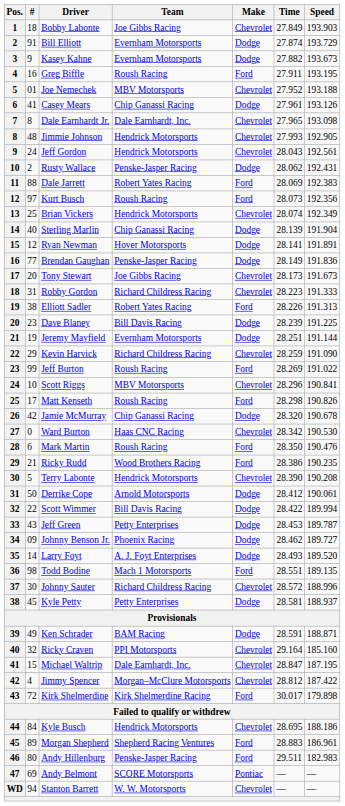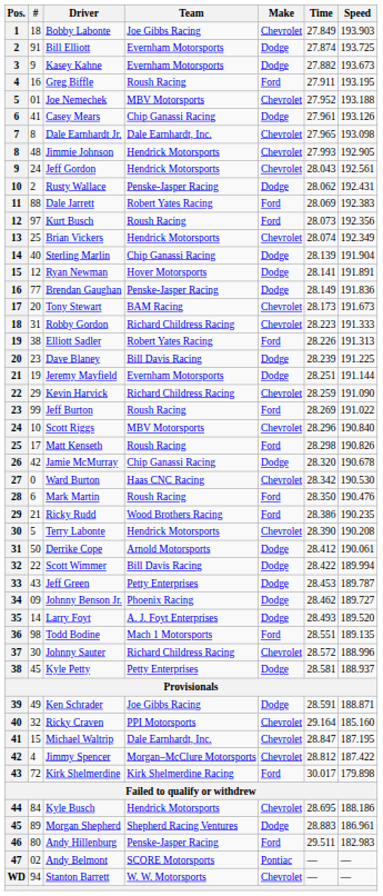 <table class="wikitable" style="font-size:95%">
 <tr>
 <th>Pos.</th>
 <th>#</th>
 <th>Driver</th>
 <th>Team</th>
 <th>Make</th>
 <th>Time</th>
 <th>Speed</th>
 </tr>
 <tr>
 <th>1</th>
 <td>18</td>
 <td><a href='#'>Bobby Labonte</a></td>
 <td><a href='#'>Joe Gibbs Racing</a></td>
 <td><a href='#'>Chevrolet</a></td>
 <td>27.849</td>
 <td>193.903</td>
 </tr>
 <tr>
 <th>2</th>
 <td>91</td>
 <td><a href='#'>Bill Elliott</a></td>
 <td><a href='#'>Evernham Motorsports</a></td>
 <td><a href='#'>Dodge</a></td>
 <td>27.874</td>
-<td>193.729</td>
+<td>193.725</td>
 </tr>
 <tr>
 <th>3</th>
 <td>9</td>
 <td><a href='#'>Kasey Kahne</a></td>
 <td><a href='#'>Evernham Motorsports</a></td>
 <td><a href='#'>Dodge</a></td>
 <td>27.882</td>
 <td>193.673</td>
 </tr>
 <tr>
 <th>4</th>
 <td>16</td>
 <td><a href='#'>Greg Biffle</a></td>
 <td><a href='#'>Roush Racing</a></td>
 <td><a href='#'>Ford</a></td>
 <td>27.911</td>
 <td>193.195</td>
 </tr>
 <tr>
 <th>5</th>
 <td>01</td>
 <td><a href='#'>Joe Nemechek</a></td>
 <td><a href='#'>MBV Motorsports</a></td>
 <td><a href='#'>Chevrolet</a></td>
 <td>27.952</td>
 <td>193.188</td>
 </tr>
 <tr>
 <th>6</th>
 <td>41</td>
 <td><a href='#'>Casey Mears</a></td>
 <td><a href='#'>Chip Ganassi Racing</a></td>
 <td><a href='#'>Dodge</a></td>
 <td>27.961</td>
 <td>193.126</td>
 </tr>
 <tr>
 <th>7</th>
 <td>8</td>
 <td><a href='#'>Dale Earnhardt Jr.</a></td>
 <td><a href='#'>Dale Earnhardt, Inc.</a></td>
 <td><a href='#'>Chevrolet</a></td>
 <td>27.965</td>
 <td>193.098</td>
 </tr>
 <tr>
 <th>8</th>
 <td>48</td>
 <td><a href='#'>Jimmie Johnson</a></td>
 <td><a href='#'>Hendrick Motorsports</a></td>
 <td><a href='#'>Chevrolet</a></td>
 <td>27.993</td>
 <td>192.905</td>
 </tr>
 <tr>
 <th>9</th>
 <td>24</td>
 <td><a href='#'>Jeff Gordon</a></td>
 <td><a href='#'>Hendrick Motorsports</a></td>
 <td><a href='#'>Chevrolet</a></td>
 <td>28.043</td>
 <td>192.561</td>
 </tr>
 <tr>
 <th>10</th>
 <td>2</td>
 <td><a href='#'>Rusty Wallace</a></td>
 <td><a href='#'>Penske-Jasper Racing</a></td>
 <td><a href='#'>Dodge</a></td>
 <td>28.062</td>
 <td>192.431</td>
 </tr>
 <tr>
 <th>11</th>
 <td>88</td>
 <td><a href='#'>Dale Jarrett</a></td>
 <td><a href='#'>Robert Yates Racing</a></td>
 <td><a href='#'>Ford</a></td>
 <td>28.069</td>
 <td>192.383</td>
 </tr>
 <tr>
 <th>12</th>
 <td>97</td>
 <td><a href='#'>Kurt Busch</a></td>
 <td><a href='#'>Roush Racing</a></td>
 <td><a href='#'>Ford</a></td>
 <td>28.073</td>
 <td>192.356</td>
 </tr>
 <tr>
 <th>13</th>
 <td>25</td>
 <td><a href='#'>Brian Vickers</a></td>
 <td><a href='#'>Hendrick Motorsports</a></td>
 <td><a href='#'>Chevrolet</a></td>
 <td>28.074</td>
 <td>192.349</td>
 </tr>
 <tr>
 <th>14</th>
 <td>40</td>
 <td><a href='#'>Sterling Marlin</a></td>
 <td><a href='#'>Chip Ganassi Racing</a></td>
 <td><a href='#'>Dodge</a></td>
 <td>28.139</td>
 <td>191.904</td>
 </tr>
 <tr>
 <th>15</th>
 <td>12</td>
 <td><a href='#'>Ryan Newman</a></td>
 <td><a href='#'>Hover Motorsports</a></td>
 <td><a href='#'>Dodge</a></td>
 <td>28.141</td>
 <td>191.891</td>
 </tr>
 <tr>
 <th>16</th>
 <td>77</td>
 <td><a href='#'>Brendan Gaughan</a></td>
 <td><a href='#'>Penske-Jasper Racing</a></td>
 <td><a href='#'>Dodge</a></td>
 <td>28.149</td>
 <td>191.836</td>
 </tr>
 <tr>
 <th>17</th>
 <td>20</td>
 <td><a href='#'>Tony Stewart</a></td>
-<td><a href='#'>Joe Gibbs Racing</a></td>
+<td><a href='#'>BAM Racing</a></td>
 <td><a href='#'>Chevrolet</a></td>
 <td>28.173</td>
 <td>191.673</td>
 </tr>
 <tr>
 <th>18</th>
 <td>31</td>
 <td><a href='#'>Robby Gordon</a></td>
 <td><a href='#'>Richard Childress Racing</a></td>
 <td><a href='#'>Chevrolet</a></td>
 <td>28.223</td>
 <td>191.333</td>
 </tr>
 <tr>
 <th>19</th>
 <td>38</td>
 <td><a href='#'>Elliott Sadler</a></td>
 <td><a href='#'>Robert Yates Racing</a></td>
 <td><a href='#'>Ford</a></td>
 <td>28.226</td>
 <td>191.313</td>
 </tr>
 <tr>
 <th>20</th>
 <td>23</td>
 <td><a href='#'>Dave Blaney</a></td>
 <td><a href='#'>Bill Davis Racing</a></td>
 <td><a href='#'>Dodge</a></td>
 <td>28.239</td>
 <td>191.225</td>
 </tr>
 <tr>
 <th>21</th>
 <td>19</td>
 <td><a href='#'>Jeremy Mayfield</a></td>
 <td><a href='#'>Evernham Motorsports</a></td>
 <td><a href='#'>Dodge</a></td>
 <td>28.251</td>
 <td>191.144</td>
 </tr>
 <tr>
 <th>22</th>
 <td>29</td>
 <td><a href='#'>Kevin Harvick</a></td>
 <td><a href='#'>Richard Childress Racing</a></td>
 <td><a href='#'>Chevrolet</a></td>
 <td>28.259</td>
 <td>191.090</td>
 </tr>
 <tr>
 <th>23</th>
 <td>99</td>
 <td><a href='#'>Jeff Burton</a></td>
 <td><a href='#'>Roush Racing</a></td>
 <td><a href='#'>Ford</a></td>
 <td>28.269</td>
 <td>191.022</td>
 </tr>
 <tr>
 <th>24</th>
 <td>10</td>
 <td><a href='#'>Scott Riggs</a></td>
 <td><a href='#'>MBV Motorsports</a></td>
 <td><a href='#'>Chevrolet</a></td>
 <td>28.296</td>
-<td>190.841</td>
+<td>190.840</td>
 </tr>
 <tr>
 <th>25</th>
 <td>17</td>
 <td><a href='#'>Matt Kenseth</a></td>
 <td><a href='#'>Roush Racing</a></td>
 <td><a href='#'>Ford</a></td>
 <td>28.298</td>
 <td>190.826</td>
 </tr>
 <tr>
 <th>26</th>
 <td>42</td>
 <td><a href='#'>Jamie McMurray</a></td>
 <td><a href='#'>Chip Ganassi Racing</a></td>
 <td><a href='#'>Dodge</a></td>
 <td>28.320</td>
 <td>190.678</td>
 </tr>
 <tr>
 <th>27</th>
 <td>0</td>
 <td><a href='#'>Ward Burton</a></td>
 <td><a href='#'>Haas CNC Racing</a></td>
 <td><a href='#'>Chevrolet</a></td>
 <td>28.342</td>
 <td>190.530</td>
 </tr>
 <tr>
 <th>28</th>
 <td>6</td>
 <td><a href='#'>Mark Martin</a></td>
 <td><a href='#'>Roush Racing</a></td>
 <td><a href='#'>Ford</a></td>
 <td>28.350</td>
 <td>190.476</td>
 </tr>
 <tr>
 <th>29</th>
 <td>21</td>
 <td><a href='#'>Ricky Rudd</a></td>
 <td><a href='#'>Wood Brothers Racing</a></td>
 <td><a href='#'>Ford</a></td>
 <td>28.386</td>
 <td>190.235</td>
 </tr>
 <tr>
 <th>30</th>
 <td>5</td>
 <td><a href='#'>Terry Labonte</a></td>
 <td><a href='#'>Hendrick Motorsports</a></td>
 <td><a href='#'>Chevrolet</a></td>
 <td>28.390</td>
 <td>190.208</td>
 </tr>
 <tr>
 <th>31</th>
 <td>50</td>
 <td><a href='#'>Derrike Cope</a></td>
 <td><a href='#'>Arnold Motorsports</a></td>
 <td><a href='#'>Dodge</a></td>
 <td>28.412</td>
 <td>190.061</td>
 </tr>
 <tr>
 <th>32</th>
 <td>22</td>
 <td><a href='#'>Scott Wimmer</a></td>
 <td><a href='#'>Bill Davis Racing</a></td>
 <td><a href='#'>Dodge</a></td>
 <td>28.422</td>
 <td>189.994</td>
 </tr>
 <tr>
 <th>33</th>
 <td>43</td>
 <td><a href='#'>Jeff Green</a></td>
 <td><a href='#'>Petty Enterprises</a></td>
 <td><a href='#'>Dodge</a></td>
 <td>28.453</td>
 <td>189.787</td>
 </tr>
 <tr>
 <th>34</th>
 <td>09</td>
 <td><a href='#'>Johnny Benson Jr.</a></td>
 <td><a href='#'>Phoenix Racing</a></td>
 <td><a href='#'>Dodge</a></td>
 <td>28.462</td>
 <td>189.727</td>
 </tr>
 <tr>
 <th>35</th>
 <td>14</td>
 <td><a href='#'>Larry Foyt</a></td>
 <td><a href='#'>A. J. Foyt Enterprises</a></td>
 <td><a href='#'>Dodge</a></td>
 <td>28.493</td>
 <td>189.520</td>
 </tr>
 <tr>
 <th>36</th>
 <td>98</td>
 <td><a href='#'>Todd Bodine</a></td>
 <td><a href='#'>Mach 1 Motorsports</a></td>
 <td><a href='#'>Ford</a></td>
 <td>28.551</td>
 <td>189.135</td>
 </tr>
 <tr>
 <th>37</th>
 <td>30</td>
 <td><a href='#'>Johnny Sauter</a></td>
 <td><a href='#'>Richard Childress Racing</a></td>
 <td><a href='#'>Chevrolet</a></td>
 <td>28.572</td>
 <td>188.996</td>
 </tr>
 <tr>
 <th>38</th>
 <td>45</td>
 <td><a href='#'>Kyle Petty</a></td>
 <td><a href='#'>Petty Enterprises</a></td>
 <td><a href='#'>Dodge</a></td>
 <td>28.581</td>
 <td>188.937</td>
 </tr>
 <tr>
 <th colspan="7">Provisionals</th>
 </tr>
 <tr>
 <th>39</th>
 <td>49</td>
 <td><a href='#'>Ken Schrader</a></td>
-<td><a href='#'>BAM Racing</a></td>
+<td><a href='#'>Joe Gibbs Racing</a></td>
 <td><a href='#'>Dodge</a></td>
 <td>28.591</td>
 <td>188.871</td>
 </tr>
 <tr>
 <th>40</th>
 <td>32</td>
 <td><a href='#'>Ricky Craven</a></td>
 <td><a href='#'>PPI Motorsports</a></td>
 <td><a href='#'>Chevrolet</a></td>
 <td>29.164</td>
 <td>185.160</td>
 </tr>
 <tr>
 <th>41</th>
 <td>15</td>
 <td><a href='#'>Michael Waltrip</a></td>
 <td><a href='#'>Dale Earnhardt, Inc.</a></td>
 <td><a href='#'>Chevrolet</a></td>
 <td>28.847</td>
 <td>187.195</td>
 </tr>
 <tr>
 <th>42</th>
 <td>4</td>
 <td><a href='#'>Jimmy Spencer</a></td>
 <td><a href='#'>Morgan–McClure Motorsports</a></td>
 <td><a href='#'>Chevrolet</a></td>
 <td>28.812</td>
 <td>187.422</td>
 </tr>
 <tr>
 <th>43</th>
 <td>72</td>
 <td><a href='#'>Kirk Shelmerdine</a></td>
 <td><a href='#'>Kirk Shelmerdine Racing</a></td>
 <td><a href='#'>Ford</a></td>
 <td>30.017</td>
 <td>179.898</td>
 </tr>
 <tr>
 <th colspan="7">Failed to qualify or withdrew</th>
 </tr>
 <tr>
 <th>44</th>
 <td>84</td>
 <td><a href='#'>Kyle Busch</a></td>
 <td><a href='#'>Hendrick Motorsports</a></td>
 <td><a href='#'>Chevrolet</a></td>
 <td>28.695</td>
 <td>188.186</td>
 </tr>
 <tr>
 <th>45</th>
 <td>89</td>
 <td><a href='#'>Morgan Shepherd</a></td>
 <td><a href='#'>Shepherd Racing Ventures</a></td>
-<td><a href='#'>Ford</a></td>
+<td><a href='#'>Dodge</a></td>
 <td>28.883</td>
 <td>186.961</td>
 </tr>
 <tr>
 <th>46</th>
 <td>80</td>
 <td><a href='#'>Andy Hillenburg</a></td>
 <td><a href='#'>Penske-Jasper Racing</a></td>
 <td><a href='#'>Ford</a></td>
 <td>29.511</td>
 <td>182.983</td>
 </tr>
 <tr>
 <th>47</th>
-<td>69</td>
+<td>02</td>
 <td><a href='#'>Andy Belmont</a></td>
 <td><a href='#'>SCORE Motorsports</a></td>
 <td><a href='#'>Pontiac</a></td>
 <td>—</td>
 <td>—</td>
 </tr>
 <tr>
 <th>WD</th>
 <td>94</td>
 <td><a href='#'>Stanton Barrett</a></td>
 <td><a href='#'>W. W. Motorsports</a></td>
 <td><a href='#'>Chevrolet</a></td>
 <td>—</td>
 <td>—</td>
 </tr>
 <tr>
 <th colspan="7"></th>
 </tr>
 </table>
